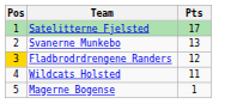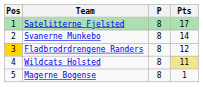 <table class="wikitable" style="font-size: 100%">
 <tr>
 <th width=20>Pos</th>
 <th width=200>Team</th>
+<th width=30>P</th>
 <th width=40>Pts</th>
 </tr>
 <tr align=center style="background:#ACE1AF;">
 <td>1</td>
 <td align="left"><a href='#'>Satelitterne Fjelsted</a></td>
+<td>8</td>
 <td>17</td>
 </tr>
 <tr align=center>
 <td>2</td>
 <td align="left"><a href='#'>Svanerne Munkebo</a></td>
-<td>13</td>
+<td>8</td>
+<td>14</td>
 </tr>
 <tr align=center>
 <td style="background: gold;">3</td>
 <td align="left"><a href='#'>Fladbrodrdrengene Randers</a></td>
+<td>8</td>
 <td>12</td>
 </tr>
 <tr align=center>
 <td>4</td>
 <td align="left"><a href='#'>Wildcats Holsted</a></td>
-<td>11</td>
+<td>8</td>
+<td style="background: khaki;">11</td>
 </tr>
 <tr align=center>
 <td>5</td>
 <td align="left"><a href='#'>Magerne Bogense</a></td>
+<td>8</td>
 <td>1</td>
 </tr>
 </table>
